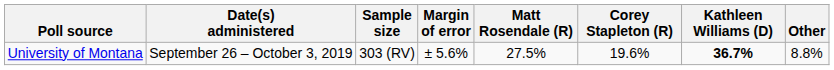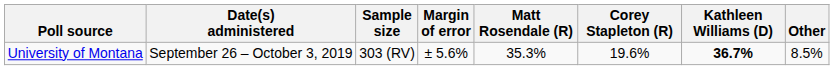 <table class="wikitable" style="font-size:90%;text-align:center;">
 <tr valign=bottom>
 <th>Poll source</th>
 <th>Date(s)<br>administered</th>
 <th>Sample<br>size</th>
 <th>Margin<br>of error</th>
 <th style="width:100px;">Matt<br>Rosendale (R)</th>
 <th style="width:100px;">Corey<br>Stapleton (R)</th>
 <th style="width:100px;">Kathleen<br>Williams (D)</th>
 <th>Other</th>
 </tr>
 <tr>
 <td style="text-align:left;"><a href='#'>University of Montana</a></td>
 <td>September 26 – October 3, 2019</td>
 <td>303 (RV)</td>
 <td>± 5.6%</td>
-<td>27.5%</td>
+<td>35.3%</td>
 <td>19.6%</td>
 <td><strong>36.7%</strong></td>
-<td>8.8%</td>
+<td>8.5%</td>
 </tr>
 </table>
